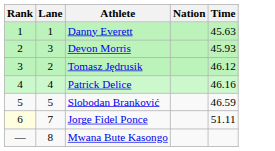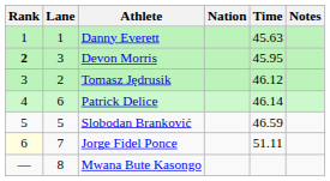 <table class="wikitable sortable" style="text-align:center">
 <tr>
 <th>Rank</th>
 <th>Lane</th>
 <th>Athlete</th>
 <th>Nation</th>
 <th>Time</th>
+<th>Notes</th>
 </tr>
 <tr style="background:#bbf3bb;">
 <td>1</td>
 <td>1</td>
 <td align=left><a href='#'>Danny Everett</a></td>
 <td align=left></td>
 <td>45.63</td>
+<td></td>
 </tr>
 <tr style="background:#bbf3bb;">
-<td>2</td>
+<td><strong>2</strong></td>
 <td>3</td>
 <td align=left><a href='#'>Devon Morris</a></td>
 <td align=left></td>
-<td>45.93</td>
+<td>45.95</td>
+<td></td>
 </tr>
 <tr style="background:#bbf3bb;">
 <td>3</td>
 <td>2</td>
 <td align=left><a href='#'>Tomasz Jędrusik</a></td>
 <td align=left></td>
 <td>46.12</td>
+<td></td>
 </tr>
 <tr style="background:#ccf9cc;">
 <td>4</td>
-<td>4</td>
+<td>6</td>
 <td align=left><a href='#'>Patrick Delice</a></td>
 <td align=left></td>
-<td>46.16</td>
+<td>46.14</td>
+<td></td>
 </tr>
 <tr>
 <td>5</td>
 <td>5</td>
 <td align=left><a href='#'>Slobodan Branković</a></td>
 <td align=left></td>
 <td>46.59</td>
+<td></td>
 </tr>
 <tr>
 <td style="background: lightyellow;">6</td>
 <td>7</td>
 <td align=left><a href='#'>Jorge Fidel Ponce</a></td>
 <td align=left></td>
 <td>51.11</td>
+<td></td>
 </tr>
 <tr>
 <td data-sort-value=7>—</td>
 <td>8</td>
 <td align=left><a href='#'>Mwana Bute Kasongo</a></td>
 <td align=left></td>
 <td></td>
+<td></td>
 </tr>
 </table>
